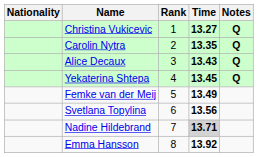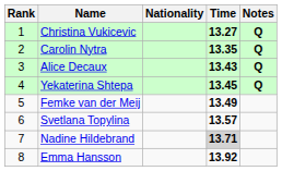 <table class="wikitable sortable" style="text-align:center">
 <tr>
+<th>Rank</th>
+<th>Name</th>
 <th>Nationality</th>
-<th>Name</th>
-<th>Rank</th>
 <th>Time</th>
 <th>Notes</th>
 </tr>
 <tr bgcolor=ccffcc>
+<td>1</td>
+<td align=left><a href='#'>Christina Vukicevic</a></td>
 <td align=left></td>
-<td align=left><a href='#'>Christina Vukicevic</a></td>
-<td>1</td>
 <td><strong>13.27</strong></td>
 <td><strong>Q</strong></td>
 </tr>
 <tr bgcolor=ccffcc>
+<td>2</td>
+<td align=left><a href='#'>Carolin Nytra</a></td>
 <td align=left></td>
-<td align=left><a href='#'>Carolin Nytra</a></td>
-<td>2</td>
 <td><strong>13.35</strong></td>
 <td><strong>Q</strong></td>
 </tr>
 <tr bgcolor=ccffcc>
+<td>3</td>
+<td align=left><a href='#'>Alice Decaux</a></td>
 <td align=left></td>
-<td align=left><a href='#'>Alice Decaux</a></td>
-<td>3</td>
 <td><strong>13.43</strong></td>
 <td><strong>Q</strong></td>
 </tr>
 <tr bgcolor=ccffcc>
+<td>4</td>
+<td align=left><a href='#'>Yekaterina Shtepa</a></td>
 <td align=left></td>
-<td align=left><a href='#'>Yekaterina Shtepa</a></td>
-<td>4</td>
 <td><strong>13.45</strong></td>
 <td><strong>Q</strong></td>
 </tr>
 <tr>
+<td>5</td>
+<td align=left><a href='#'>Femke van der Meij</a></td>
 <td align=left></td>
-<td align=left><a href='#'>Femke van der Meij</a></td>
-<td>5</td>
 <td><strong>13.49</strong></td>
 <td></td>
 </tr>
 <tr>
+<td>6</td>
+<td align=left><a href='#'>Svetlana Topylina</a></td>
 <td align=left></td>
-<td align=left><a href='#'>Svetlana Topylina</a></td>
-<td>6</td>
-<td><strong>13.56</strong></td>
+<td><strong>13.57</strong></td>
 <td></td>
 </tr>
 <tr>
+<td>7</td>
+<td align=left><a href='#'>Nadine Hildebrand</a></td>
 <td align=left></td>
-<td align=left><a href='#'>Nadine Hildebrand</a></td>
-<td>7</td>
 <td style="background: lightgrey;"><strong>13.71</strong></td>
 <td></td>
 </tr>
 <tr>
+<td>8</td>
+<td align=left><a href='#'>Emma Hansson</a></td>
 <td align=left></td>
-<td align=left><a href='#'>Emma Hansson</a></td>
-<td>8</td>
 <td><strong>13.92</strong></td>
 <td></td>
 </tr>
 </table>
